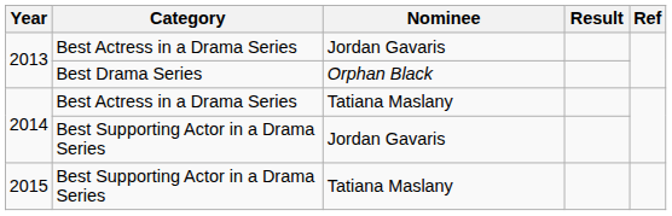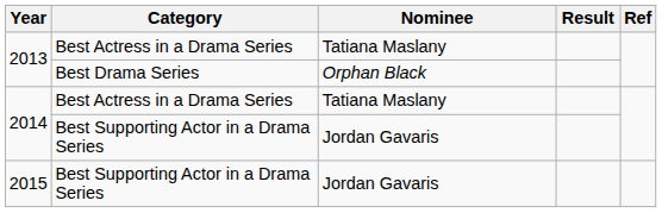 <table class="wikitable">
 <tr>
 <th width=5%>Year</th>
 <th width=45%>Category</th>
 <th width=40%>Nominee</th>
 <th width=10%>Result</th>
 <th width=3%>Ref</th>
 </tr>
 <tr>
 <td rowspan=2>2013</td>
 <td>Best Actress in a Drama Series</td>
-<td>Jordan Gavaris</td>
+<td>Tatiana Maslany</td>
 <td></td>
 <td rowspan=2></td>
 </tr>
 <tr>
 <td>Best Drama Series</td>
 <td><em>Orphan Black</em></td>
 <td></td>
 </tr>
 <tr>
 <td rowspan=2>2014</td>
 <td>Best Actress in a Drama Series</td>
 <td>Tatiana Maslany</td>
 <td></td>
 <td rowspan=2></td>
 </tr>
 <tr>
 <td>Best Supporting Actor in a Drama Series</td>
 <td>Jordan Gavaris</td>
 <td></td>
 </tr>
 <tr>
 <td>2015</td>
 <td>Best Supporting Actor in a Drama Series</td>
-<td>Tatiana Maslany</td>
+<td>Jordan Gavaris</td>
 <td></td>
 <td></td>
 </tr>
 </table>
